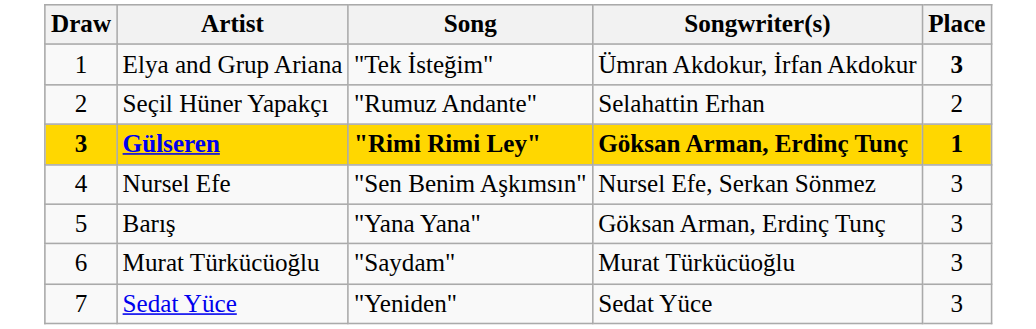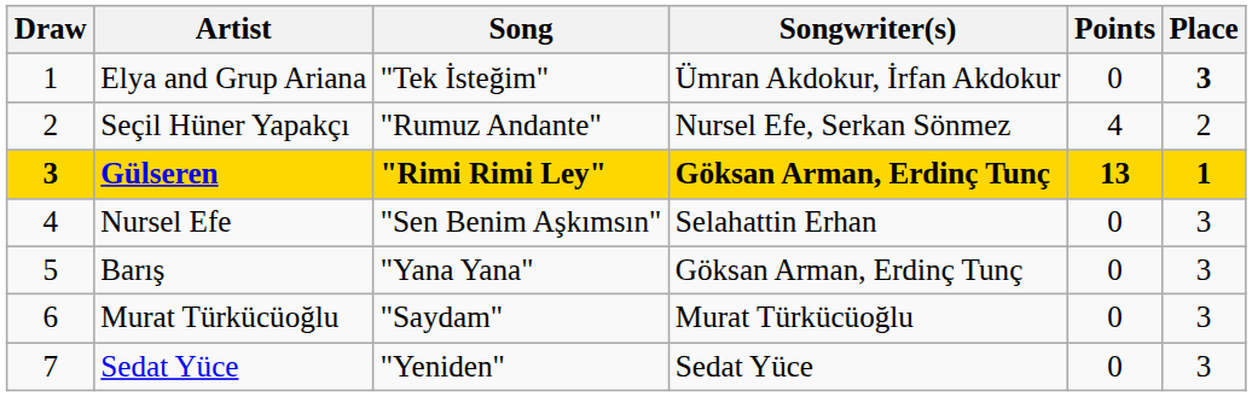 <table class="sortable wikitable" style="margin: 1em auto 1em auto; text-align:center">
 <tr>
 <th>Draw</th>
 <th>Artist</th>
 <th>Song</th>
 <th>Songwriter(s)</th>
+<th>Points</th>
 <th>Place</th>
 </tr>
 <tr>
 <td>1</td>
 <td align="left">Elya and Grup Ariana</td>
 <td align="left">"Tek İsteğim"</td>
 <td align="left">Ümran Akdokur, İrfan Akdokur</td>
+<td>0</td>
 <td><strong>3</strong></td>
 </tr>
 <tr>
 <td>2</td>
 <td align="left">Seçil Hüner Yapakçı</td>
 <td align="left">"Rumuz Andante"</td>
-<td align="left">Selahattin Erhan</td>
+<td align="left">Nursel Efe, Serkan Sönmez</td>
+<td>4</td>
 <td>2</td>
 </tr>
 <tr style="font-weight:bold; background:gold;">
 <td>3</td>
 <td align="left"><a href='#'>Gülseren</a></td>
 <td align="left">"Rimi Rimi Ley"</td>
 <td align="left">Göksan Arman, Erdinç Tunç</td>
+<td>13</td>
 <td>1</td>
 </tr>
 <tr>
 <td>4</td>
 <td align="left">Nursel Efe</td>
 <td align="left">"Sen Benim Aşkımsın"</td>
-<td align="left">Nursel Efe, Serkan Sönmez</td>
+<td align="left">Selahattin Erhan</td>
+<td>0</td>
 <td>3</td>
 </tr>
 <tr>
 <td>5</td>
 <td align="left">Barış</td>
 <td align="left">"Yana Yana"</td>
 <td align="left">Göksan Arman, Erdinç Tunç</td>
+<td>0</td>
 <td>3</td>
 </tr>
 <tr>
 <td>6</td>
 <td align="left">Murat Türkücüoğlu</td>
 <td align="left">"Saydam"</td>
 <td align="left">Murat Türkücüoğlu</td>
+<td>0</td>
 <td>3</td>
 </tr>
 <tr>
 <td>7</td>
 <td align="left"><a href='#'>Sedat Yüce</a></td>
 <td align="left">"Yeniden"</td>
 <td align="left">Sedat Yüce</td>
+<td>0</td>
 <td>3</td>
 </tr>
 </table>
